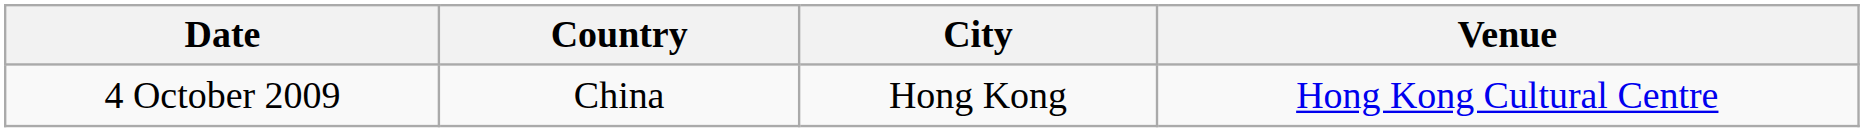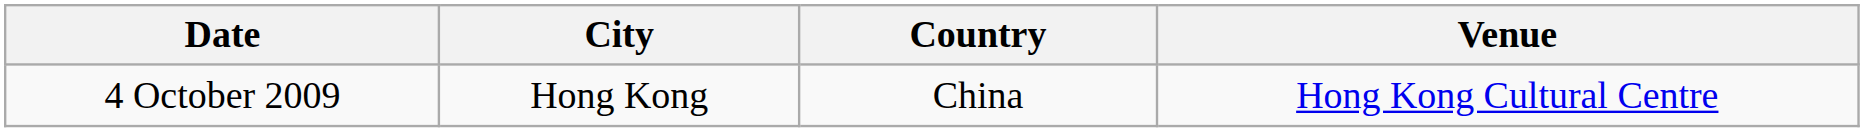 <table class="wikitable" style="text-align:center;">
 <tr>
 <th scope="col" style="width:11em;">Date</th>
+<th scope="col" style="width:9em;">City</th>
 <th scope="col" style="width:9em;">Country</th>
-<th scope="col" style="width:9em;">City</th>
 <th scope="col" style="width:18em;">Venue</th>
 </tr>
 <tr>
 <td>4 October 2009</td>
+<td>Hong Kong</td>
 <td>China</td>
-<td>Hong Kong</td>
 <td><a href='#'>Hong Kong Cultural Centre</a></td>
 </tr>
 </table>
